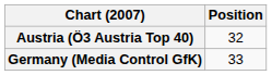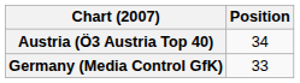 <table class="wikitable sortable plainrowheaders">
 <tr>
 <th>Chart (2007)</th>
 <th>Position</th>
 </tr>
 <tr>
 <th scope="row">Austria (Ö3 Austria Top 40)</th>
-<td align="center">32</td>
+<td align="center">34</td>
 </tr>
 <tr>
 <th scope="row">Germany (Media Control GfK)</th>
 <td align="center">33</td>
 </tr>
 </table>
